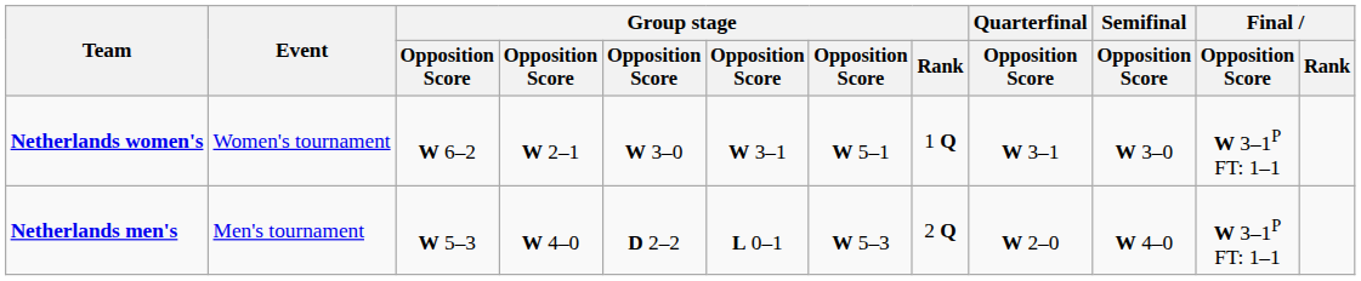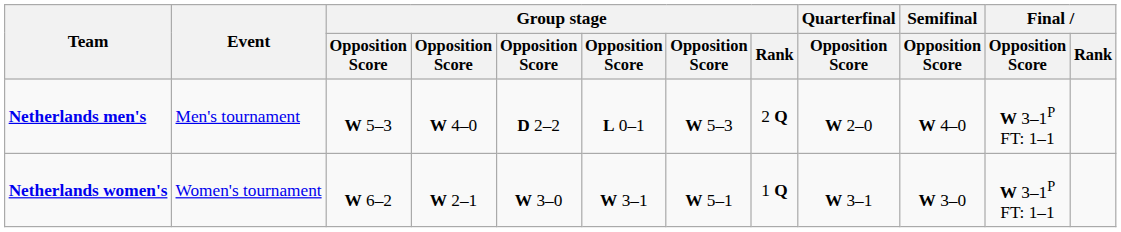 <table class=wikitable style=font-size:90%;text-align:center>
 <tr>
 <th rowspan=2>Team</th>
 <th rowspan=2>Event</th>
 <th colspan=6>Group stage</th>
 <th>Quarterfinal</th>
 <th>Semifinal</th>
 <th colspan=2>Final / </th>
 </tr>
 <tr style=font-size:95%>
 <th>Opposition<br>Score</th>
 <th>Opposition<br>Score</th>
 <th>Opposition<br>Score</th>
 <th>Opposition<br>Score</th>
 <th>Opposition<br>Score</th>
 <th>Rank</th>
 <th>Opposition<br>Score</th>
 <th>Opposition<br>Score</th>
 <th>Opposition<br>Score</th>
 <th>Rank</th>
 </tr>
 <tr>
+<td align=left><strong><a href='#'>Netherlands men's</a></strong></td>
+<td align=left><a href='#'>Men's tournament</a></td>
+<td><br><strong>W</strong> 5–3</td>
+<td><br><strong>W</strong> 4–0</td>
+<td><br><strong>D</strong> 2–2</td>
+<td><br><strong>L</strong> 0–1</td>
+<td><br><strong>W</strong> 5–3</td>
+<td>2 <strong>Q</strong></td>
+<td><br><strong>W</strong> 2–0</td>
+<td><br><strong>W</strong> 4–0</td>
+<td><br><strong>W</strong> 3–1<sup>P</sup><br>FT: 1–1</td>
+<td></td>
+</tr>
+<tr>
 <td align=left><strong><a href='#'>Netherlands women's</a></strong></td>
 <td align=left><a href='#'>Women's tournament</a></td>
 <td><br><strong>W</strong> 6–2</td>
 <td><br><strong>W</strong> 2–1</td>
 <td><br><strong>W</strong> 3–0</td>
 <td><br><strong>W</strong> 3–1</td>
 <td><br><strong>W</strong> 5–1</td>
 <td>1 <strong>Q</strong></td>
 <td><br><strong>W</strong> 3–1</td>
 <td><br><strong>W</strong> 3–0</td>
 <td><br><strong>W</strong> 3–1<sup>P</sup><br>FT: 1–1</td>
 <td></td>
 </tr>
-<tr>
-<td align=left><strong><a href='#'>Netherlands men's</a></strong></td>
-<td align=left><a href='#'>Men's tournament</a></td>
-<td><br><strong>W</strong> 5–3</td>
-<td><br><strong>W</strong> 4–0</td>
-<td><br><strong>D</strong> 2–2</td>
-<td><br><strong>L</strong> 0–1</td>
-<td><br><strong>W</strong> 5–3</td>
-<td>2 <strong>Q</strong></td>
-<td><br><strong>W</strong> 2–0</td>
-<td><br><strong>W</strong> 4–0</td>
-<td><br><strong>W</strong> 3–1<sup>P</sup><br>FT: 1–1</td>
-<td></td>
-</tr>
 </table>
